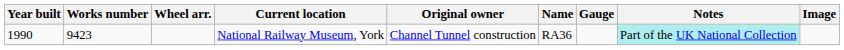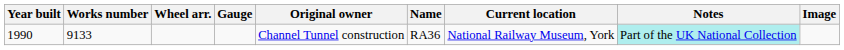 <table class="wikitable sortable">
 <tr>
 <th>Year built</th>
 <th>Works number</th>
 <th>Wheel arr.</th>
-<th>Current location</th>
+<th>Gauge</th>
 <th>Original owner</th>
 <th>Name</th>
-<th>Gauge</th>
+<th>Current location</th>
 <th>Notes</th>
 <th>Image</th>
 </tr>
 <tr>
 <td>1990</td>
-<td>9423</td>
+<td>9133</td>
 <td></td>
-<td><a href='#'>National Railway Museum</a>, York</td>
+<td></td>
 <td><a href='#'>Channel Tunnel</a> construction</td>
 <td>RA36</td>
-<td></td>
+<td><a href='#'>National Railway Museum</a>, York</td>
 <td style="background: paleturquoise;">Part of the <a href='#'>UK National Collection</a></td>
 <td></td>
 </tr>
 </table>
